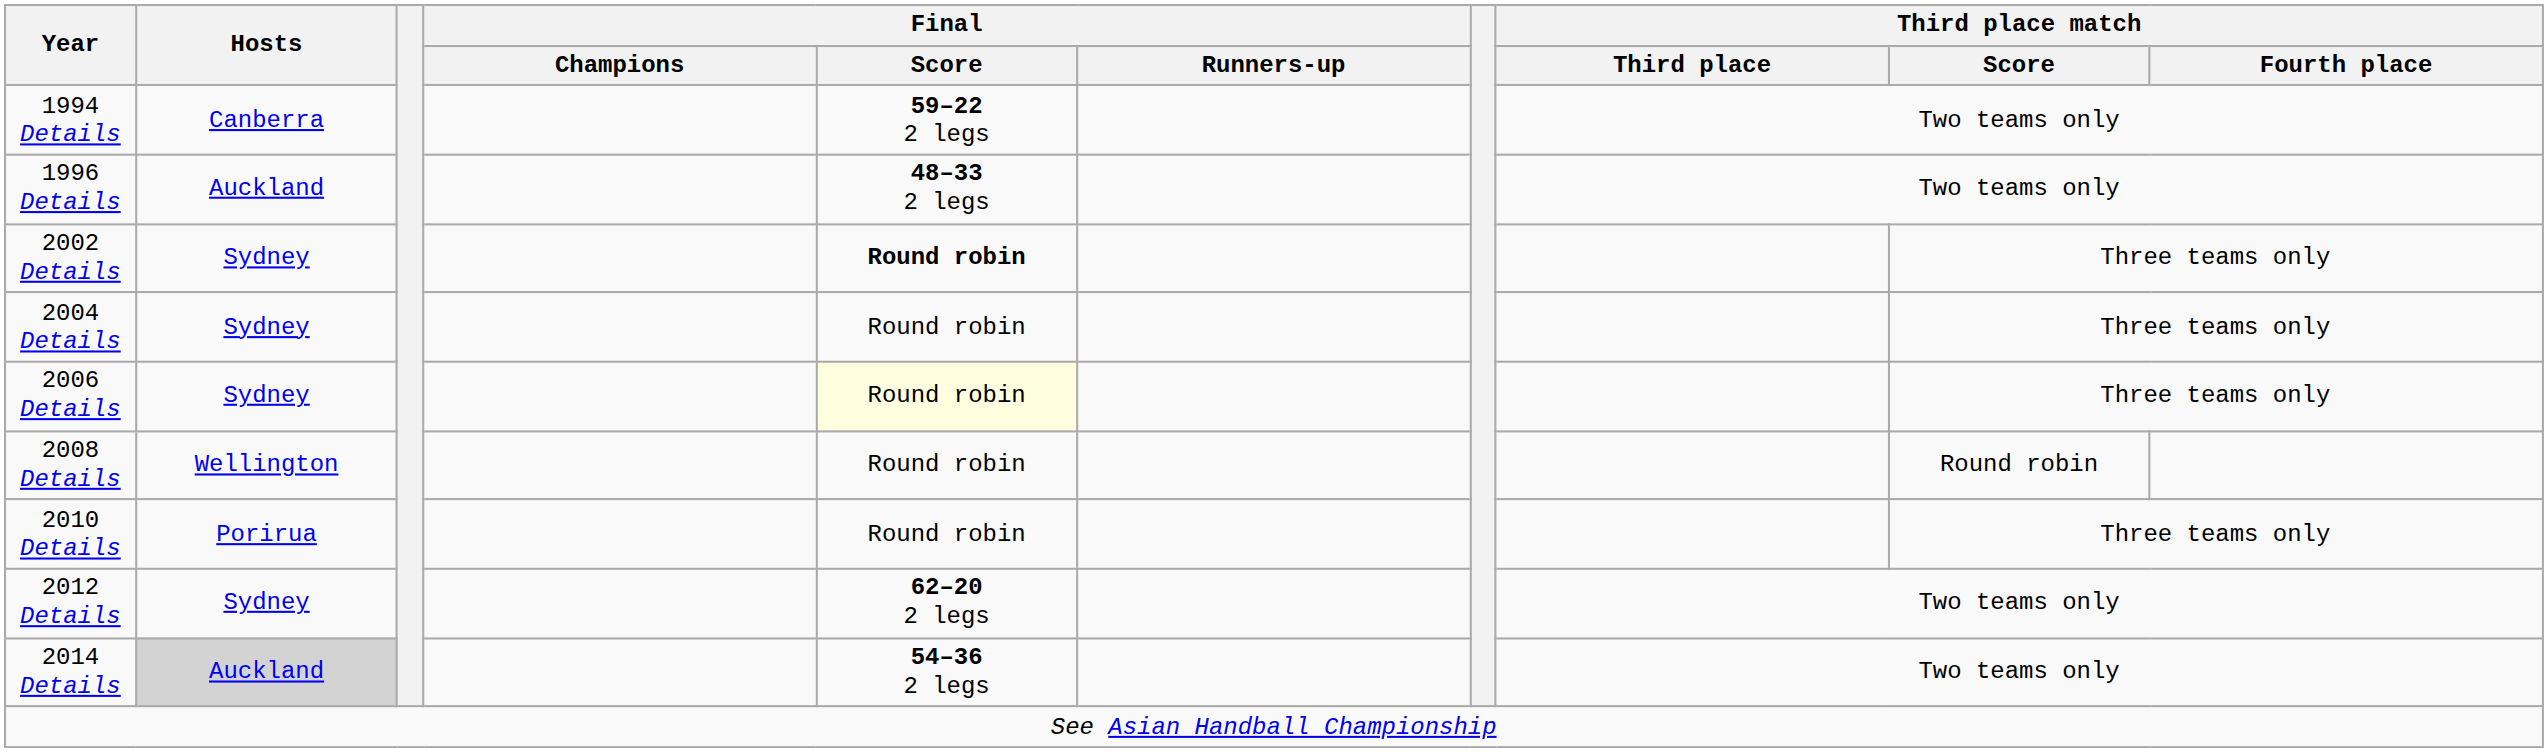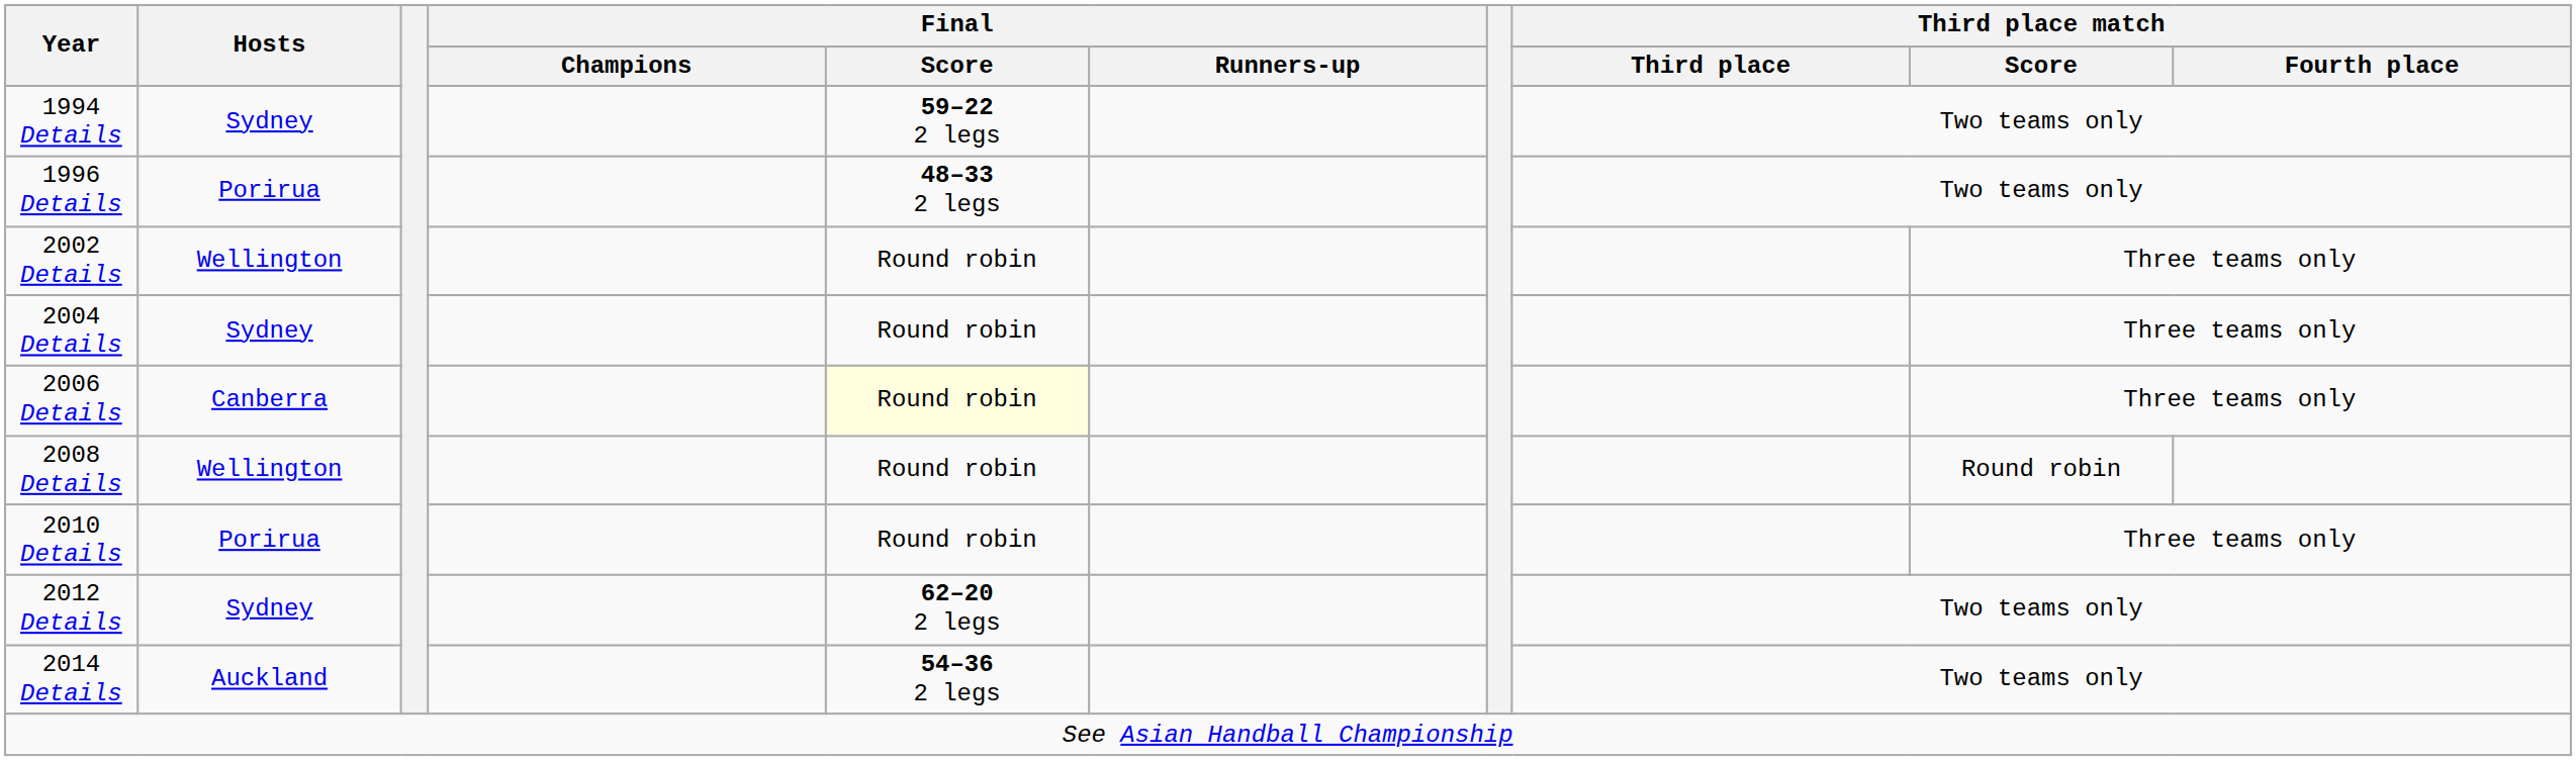 <table class="wikitable" style="font-size:90%; width: 98%; text-align: center;">
 <tr>
 <th rowspan=2 width=5%>Year</th>
 <th rowspan=2 width=10%>Hosts</th>
 <th width=1% rowspan=11 bgcolor=ffffff></th>
 <th colspan=3>Final</th>
 <th width=1% rowspan=11 bgcolor=ffffff></th>
 <th colspan=3>Third place match</th>
 </tr>
 <tr>
 <th width=15%>Champions</th>
 <th width=10%>Score</th>
 <th width=15%>Runners-up</th>
 <th width=15%>Third place</th>
 <th width=10%>Score</th>
 <th width=15%>Fourth place</th>
 </tr>
 <tr>
 <td>1994<br><em><a href='#'>Details</a></em></td>
-<td> <a href='#'>Canberra</a></td>
+<td> <a href='#'>Sydney</a></td>
 <td><strong></strong></td>
 <td><strong>59–22</strong><br>2 legs</td>
 <td></td>
 <td colspan="3">Two teams only</td>
 </tr>
 <tr>
 <td>1996<br><em><a href='#'>Details</a></em></td>
-<td> <a href='#'>Auckland</a></td>
+<td> <a href='#'>Porirua</a></td>
 <td><strong></strong></td>
 <td><strong>48–33</strong><br>2 legs</td>
 <td></td>
 <td colspan="3">Two teams only</td>
 </tr>
 <tr>
 <td>2002<br><em><a href='#'>Details</a></em></td>
-<td> <a href='#'>Sydney</a></td>
+<td> <a href='#'>Wellington</a></td>
 <td><strong></strong></td>
-<td><strong>Round robin</strong></td>
+<td>Round robin</td>
 <td></td>
 <td></td>
 <td colspan="2">Three teams only</td>
 </tr>
 <tr>
 <td>2004<br><em><a href='#'>Details</a></em></td>
 <td> <a href='#'>Sydney</a></td>
 <td><strong></strong></td>
 <td>Round robin</td>
 <td></td>
 <td></td>
 <td colspan="2">Three teams only</td>
 </tr>
 <tr>
 <td>2006<br><em><a href='#'>Details</a></em></td>
-<td> <a href='#'>Sydney</a></td>
+<td> <a href='#'>Canberra</a></td>
 <td><strong></strong></td>
 <td style="background: lightyellow;">Round robin</td>
 <td></td>
 <td></td>
 <td colspan="2">Three teams only</td>
 </tr>
 <tr>
 <td>2008<br><em><a href='#'>Details</a></em></td>
 <td> <a href='#'>Wellington</a></td>
 <td><strong></strong></td>
 <td>Round robin</td>
 <td></td>
 <td></td>
 <td>Round robin</td>
 <td></td>
 </tr>
 <tr>
 <td>2010<br><em><a href='#'>Details</a></em></td>
 <td> <a href='#'>Porirua</a></td>
 <td><strong></strong></td>
 <td>Round robin</td>
 <td></td>
 <td></td>
 <td colspan="2">Three teams only</td>
 </tr>
 <tr>
 <td>2012<br><em><a href='#'>Details</a></em></td>
 <td> <a href='#'>Sydney</a></td>
 <td><strong></strong></td>
 <td><strong>62–20</strong><br> 2 legs</td>
 <td></td>
 <td colspan=3>Two teams only</td>
 </tr>
 <tr>
 <td>2014<br><em><a href='#'>Details</a></em></td>
-<td style="background: lightgrey;"> <a href='#'>Auckland</a></td>
+<td> <a href='#'>Auckland</a></td>
 <td><strong></strong></td>
 <td><strong>54–36</strong><br> 2 legs</td>
 <td></td>
 <td colspan=3>Two teams only</td>
 </tr>
 <tr>
 <td colspan=10 align=center><em>See <a href='#'>Asian Handball Championship</a></em></td>
 </tr>
 </table>
